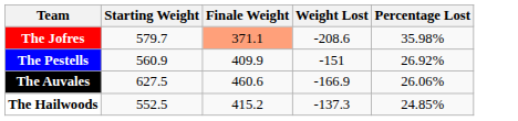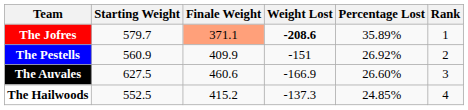 <table class="wikitable" style="text-align:center">
 <tr valign="top">
 <th>Team</th>
 <th>Starting Weight</th>
 <th>Finale Weight</th>
 <th>Weight Lost</th>
 <th>Percentage Lost</th>
+<th>Rank</th>
 </tr>
 <tr>
 <th style="background:red; color:white;">The Jofres</th>
 <td>579.7</td>
 <td style="background: lightsalmon;">371.1</td>
-<td>-208.6</td>
-<td>35.98%</td>
+<td><strong>-208.6</strong></td>
+<td>35.89%</td>
+<td>1</td>
 </tr>
 <tr>
 <th style="background:blue; color:white;">The Pestells</th>
 <td>560.9</td>
 <td>409.9</td>
 <td>-151</td>
 <td>26.92%</td>
+<td>2</td>
 </tr>
 <tr>
 <th style="background:black; color:white;">The Auvales</th>
 <td>627.5</td>
 <td>460.6</td>
 <td>-166.9</td>
-<td>26.06%</td>
+<td>26.60%</td>
+<td>3</td>
 </tr>
 <tr>
 <th style="background:white; color:black;">The Hailwoods</th>
 <td>552.5</td>
 <td>415.2</td>
 <td>-137.3</td>
 <td>24.85%</td>
+<td>4</td>
 </tr>
 </table>
